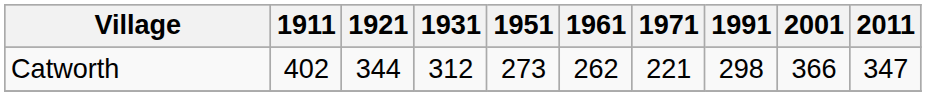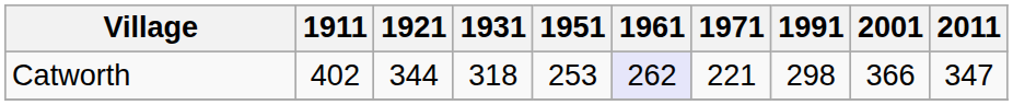 <table class="wikitable" style="text-align:center;">
 <tr>
 <th width="150">Village<br></th>
 <th width="30">1911<br></th>
 <th width="30">1921<br></th>
 <th width="30">1931<br></th>
 <th width="30">1951<br></th>
 <th width="30">1961<br></th>
 <th width="30">1971<br></th>
 <th width="30">1991<br></th>
 <th width="30">2001<br></th>
 <th width="30">2011</th>
 </tr>
 <tr>
 <td align=left>Catworth</td>
 <td align="center">402</td>
 <td align="center">344</td>
-<td align="center">312</td>
-<td align="center">273</td>
-<td align="center">262</td>
+<td align="center">318</td>
+<td align="center">253</td>
+<td align="center" style="background: lavender;">262</td>
 <td align="center">221</td>
 <td align="center">298</td>
 <td align="center">366</td>
 <td align="center">347</td>
 </tr>
 <tr>
 </tr>
 </table>
